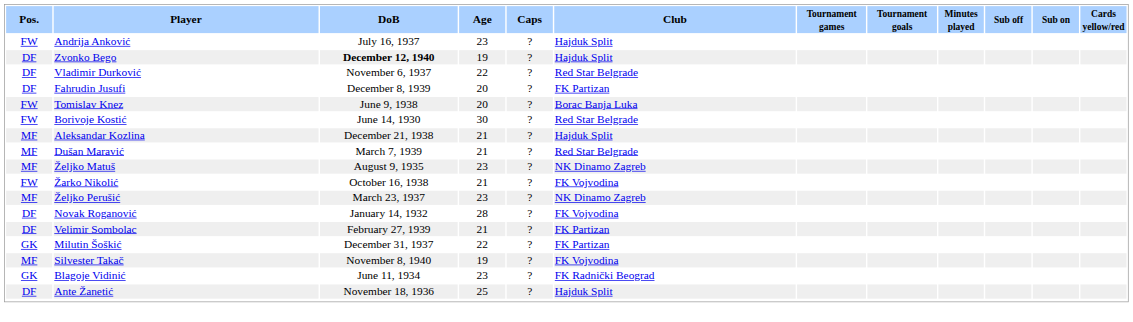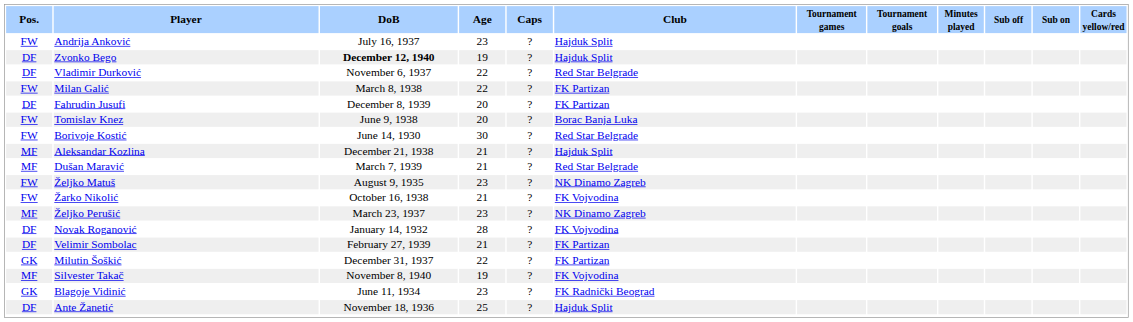 <table border="0" width="100%" style="border: 1px solid #999; background-color:white; text-align:center">
 <tr align="center" bgcolor="#AAD0FF">
 <th width=4%>Pos.</th>
 <th width=23%>Player</th>
 <th width=12%>DoB</th>
 <th width=4%>Age</th>
 <th width=4%>Caps</th>
 <th width=21%>Club</th>
 <th width=6%><small>Tournament<br>games</small></th>
 <th width=6%><small>Tournament<br>goals</small></th>
 <th width=4%><small>Minutes<br>played</small></th>
 <th width=4%><small>Sub off</small></th>
 <th width=4%><small>Sub on</small></th>
 <th width=4%><small>Cards<br>yellow/red</small></th>
 </tr>
 <tr>
 <td><a href='#'>FW</a></td>
 <td align="left"><a href='#'>Andrija Anković</a></td>
 <td>July 16, 1937</td>
 <td>23</td>
 <td>?</td>
 <td align="left"> <a href='#'>Hajduk Split</a></td>
 <td></td>
 <td></td>
 <td></td>
 <td></td>
 <td></td>
 <td></td>
 </tr>
 <tr bgcolor="#EFEFEF">
 <td><a href='#'>DF</a></td>
 <td align="left"><a href='#'>Zvonko Bego</a></td>
 <td><strong>December 12, 1940</strong></td>
 <td>19</td>
 <td>?</td>
 <td align="left"> <a href='#'>Hajduk Split</a></td>
 <td></td>
 <td></td>
 <td></td>
 <td></td>
 <td></td>
 <td></td>
 </tr>
 <tr>
 <td><a href='#'>DF</a></td>
 <td align="left"><a href='#'>Vladimir Durković</a></td>
 <td>November 6, 1937</td>
 <td>22</td>
 <td>?</td>
 <td align="left"> <a href='#'>Red Star Belgrade</a></td>
+<td></td>
+<td></td>
+<td></td>
+<td></td>
+<td></td>
+<td></td>
+</tr>
+<tr bgcolor="#EFEFEF">
+<td><a href='#'>FW</a></td>
+<td align="left"><a href='#'>Milan Galić</a></td>
+<td>March 8, 1938</td>
+<td>22</td>
+<td>?</td>
+<td align="left"> <a href='#'>FK Partizan</a></td>
 <td></td>
 <td></td>
 <td></td>
 <td></td>
 <td></td>
 <td></td>
 </tr>
 <tr>
 <td><a href='#'>DF</a></td>
 <td align="left"><a href='#'>Fahrudin Jusufi</a></td>
 <td>December 8, 1939</td>
 <td>20</td>
 <td>?</td>
 <td align="left"> <a href='#'>FK Partizan</a></td>
 <td></td>
 <td></td>
 <td></td>
 <td></td>
 <td></td>
 <td></td>
 </tr>
 <tr bgcolor="#EFEFEF">
 <td><a href='#'>FW</a></td>
 <td align="left"><a href='#'>Tomislav Knez</a></td>
 <td>June 9, 1938</td>
 <td>20</td>
 <td>?</td>
 <td align="left"> <a href='#'>Borac Banja Luka</a></td>
 <td></td>
 <td></td>
 <td></td>
 <td></td>
 <td></td>
 <td></td>
 </tr>
 <tr>
 <td><a href='#'>FW</a></td>
 <td align="left"><a href='#'>Borivoje Kostić</a></td>
 <td>June 14, 1930</td>
 <td>30</td>
 <td>?</td>
 <td align="left"> <a href='#'>Red Star Belgrade</a></td>
 <td></td>
 <td></td>
 <td></td>
 <td></td>
 <td></td>
 <td></td>
 </tr>
 <tr bgcolor="#EFEFEF">
 <td><a href='#'>MF</a></td>
 <td align="left"><a href='#'>Aleksandar Kozlina</a></td>
 <td>December 21, 1938</td>
 <td>21</td>
 <td>?</td>
 <td align="left"> <a href='#'>Hajduk Split</a></td>
 <td></td>
 <td></td>
 <td></td>
 <td></td>
 <td></td>
 <td></td>
 </tr>
 <tr>
 <td><a href='#'>MF</a></td>
 <td align="left"><a href='#'>Dušan Maravić</a></td>
 <td>March 7, 1939</td>
 <td>21</td>
 <td>?</td>
 <td align="left"> <a href='#'>Red Star Belgrade</a></td>
 <td></td>
 <td></td>
 <td></td>
 <td></td>
 <td></td>
 <td></td>
 </tr>
 <tr bgcolor="#EFEFEF">
-<td><a href='#'>MF</a></td>
+<td><a href='#'>FW</a></td>
 <td align="left"><a href='#'>Željko Matuš</a></td>
 <td>August 9, 1935</td>
 <td>23</td>
 <td>?</td>
 <td align="left"> <a href='#'>NK Dinamo Zagreb</a></td>
 <td></td>
 <td></td>
 <td></td>
 <td></td>
 <td></td>
 <td></td>
 </tr>
 <tr>
 <td><a href='#'>FW</a></td>
 <td align="left"><a href='#'>Žarko Nikolić</a></td>
 <td>October 16, 1938</td>
 <td>21</td>
 <td>?</td>
 <td align="left"> <a href='#'>FK Vojvodina</a></td>
 <td></td>
 <td></td>
 <td></td>
 <td></td>
 <td></td>
 <td></td>
 </tr>
 <tr bgcolor="#EFEFEF">
 <td><a href='#'>MF</a></td>
 <td align="left"><a href='#'>Željko Perušić</a></td>
 <td>March 23, 1937</td>
 <td>23</td>
 <td>?</td>
 <td align="left"> <a href='#'>NK Dinamo Zagreb</a></td>
 <td></td>
 <td></td>
 <td></td>
 <td></td>
 <td></td>
 <td></td>
 </tr>
 <tr>
 <td><a href='#'>DF</a></td>
 <td align="left"><a href='#'>Novak Roganović</a></td>
 <td>January 14, 1932</td>
 <td>28</td>
 <td>?</td>
 <td align="left"> <a href='#'>FK Vojvodina</a></td>
 <td></td>
 <td></td>
 <td></td>
 <td></td>
 <td></td>
 <td></td>
 </tr>
 <tr bgcolor="#EFEFEF">
 <td><a href='#'>DF</a></td>
 <td align="left"><a href='#'>Velimir Sombolac</a></td>
 <td>February 27, 1939</td>
 <td>21</td>
 <td>?</td>
 <td align="left"> <a href='#'>FK Partizan</a></td>
 <td></td>
 <td></td>
 <td></td>
 <td></td>
 <td></td>
 <td></td>
 </tr>
 <tr>
 <td><a href='#'>GK</a></td>
 <td align="left"><a href='#'>Milutin Šoškić</a></td>
 <td>December 31, 1937</td>
 <td>22</td>
 <td>?</td>
 <td align="left"> <a href='#'>FK Partizan</a></td>
 <td></td>
 <td></td>
 <td></td>
 <td></td>
 <td></td>
 <td></td>
 </tr>
 <tr bgcolor="#EFEFEF">
 <td><a href='#'>MF</a></td>
 <td align="left"><a href='#'>Silvester Takač</a></td>
 <td>November 8, 1940</td>
 <td>19</td>
 <td>?</td>
 <td align="left"> <a href='#'>FK Vojvodina</a></td>
 <td></td>
 <td></td>
 <td></td>
 <td></td>
 <td></td>
 <td></td>
 </tr>
 <tr>
 <td><a href='#'>GK</a></td>
 <td align="left"><a href='#'>Blagoje Vidinić</a></td>
 <td>June 11, 1934</td>
 <td>23</td>
 <td>?</td>
 <td align="left"> <a href='#'>FK Radnički Beograd</a></td>
 <td></td>
 <td></td>
 <td></td>
 <td></td>
 <td></td>
 <td></td>
 </tr>
 <tr bgcolor="#EFEFEF">
 <td><a href='#'>DF</a></td>
 <td align="left"><a href='#'>Ante Žanetić</a></td>
 <td>November 18, 1936</td>
 <td>25</td>
 <td>?</td>
 <td align="left"> <a href='#'>Hajduk Split</a></td>
 <td></td>
 <td></td>
 <td></td>
 <td></td>
 <td></td>
 <td></td>
 </tr>
 <tr>
 </tr>
 </table>
